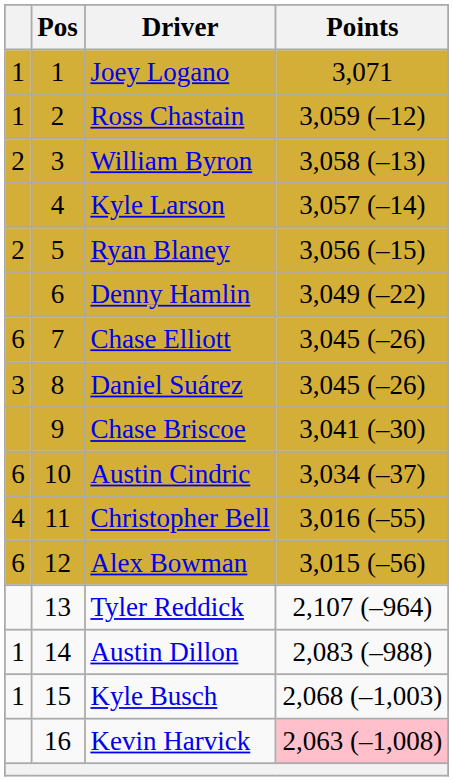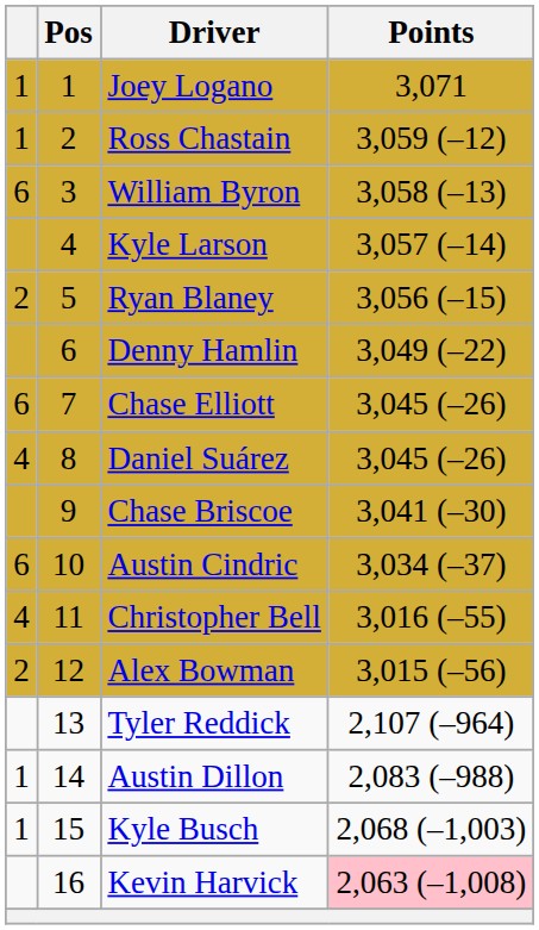 <table class="wikitable" style="font-size: 95%;">
 <tr>
 <th></th>
 <th>Pos</th>
 <th>Driver</th>
 <th>Points</th>
 </tr>
 <tr style="background:#D4AF37;">
 <td align="left"> 1</td>
 <td style="text-align:center;">1</td>
 <td><a href='#'>Joey Logano</a></td>
 <td style="text-align:center;">3,071</td>
 </tr>
 <tr style="background:#D4AF37;">
 <td align="left"> 1</td>
 <td style="text-align:center;">2</td>
 <td><a href='#'>Ross Chastain</a></td>
 <td style="text-align:center;">3,059 (–12)</td>
 </tr>
 <tr style="background:#D4AF37;">
-<td align="left"> 2</td>
+<td align="left"> 6</td>
 <td style="text-align:center;">3</td>
 <td><a href='#'>William Byron</a> </td>
 <td style="text-align:center;">3,058 (–13)</td>
 </tr>
 <tr style="background:#D4AF37;">
 <td align="left"></td>
 <td style="text-align:center;">4</td>
 <td><a href='#'>Kyle Larson</a></td>
 <td style="text-align:center;">3,057 (–14)</td>
 </tr>
 <tr style="background:#D4AF37;">
 <td align="left"> 2</td>
 <td style="text-align:center;">5</td>
 <td><a href='#'>Ryan Blaney</a></td>
 <td style="text-align:center;">3,056 (–15)</td>
 </tr>
 <tr style="background:#D4AF37;">
 <td align="left"></td>
 <td style="text-align:center;">6</td>
 <td><a href='#'>Denny Hamlin</a></td>
 <td style="text-align:center;">3,049 (–22)</td>
 </tr>
 <tr style="background:#D4AF37;">
 <td align="left"> 6</td>
 <td style="text-align:center;">7</td>
 <td><a href='#'>Chase Elliott</a></td>
 <td style="text-align:center;">3,045 (–26)</td>
 </tr>
 <tr style="background:#D4AF37;">
-<td align="left"> 3</td>
+<td align="left"> 4</td>
 <td style="text-align:center;">8</td>
 <td><a href='#'>Daniel Suárez</a></td>
 <td style="text-align:center;">3,045 (–26)</td>
 </tr>
 <tr style="background:#D4AF37;">
 <td align="left"></td>
 <td style="text-align:center;">9</td>
 <td><a href='#'>Chase Briscoe</a></td>
 <td style="text-align:center;">3,041 (–30)</td>
 </tr>
 <tr style="background:#D4AF37;">
 <td align="left"> 6</td>
 <td style="text-align:center;">10</td>
 <td><a href='#'>Austin Cindric</a></td>
 <td style="text-align:center;">3,034 (–37)</td>
 </tr>
 <tr style="background:#D4AF37;">
 <td align="left"> 4</td>
 <td style="text-align:center;">11</td>
 <td><a href='#'>Christopher Bell</a></td>
 <td style="text-align:center;">3,016 (–55)</td>
 </tr>
 <tr style="background:#D4AF37;">
-<td align="left"> 6</td>
+<td align="left"> 2</td>
 <td style="text-align:center;">12</td>
 <td><a href='#'>Alex Bowman</a></td>
 <td style="text-align:center;">3,015 (–56)</td>
 </tr>
 <tr>
 <td align="left"></td>
 <td style="text-align:center;">13</td>
 <td><a href='#'>Tyler Reddick</a></td>
 <td style="text-align:center;">2,107 (–964)</td>
 </tr>
 <tr>
 <td align="left"> 1</td>
 <td style="text-align:center;">14</td>
 <td><a href='#'>Austin Dillon</a></td>
 <td style="text-align:center;">2,083 (–988)</td>
 </tr>
 <tr>
 <td align="left"> 1</td>
 <td style="text-align:center;">15</td>
 <td><a href='#'>Kyle Busch</a></td>
 <td style="text-align:center;">2,068 (–1,003)</td>
 </tr>
 <tr>
 <td align="left"></td>
 <td style="text-align:center;">16</td>
 <td><a href='#'>Kevin Harvick</a></td>
 <td style="background: pink; text-align:center;">2,063 (–1,008)</td>
 </tr>
 <tr class="sortbottom">
 <th colspan="9"></th>
 </tr>
 </table>
